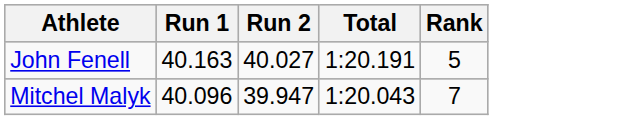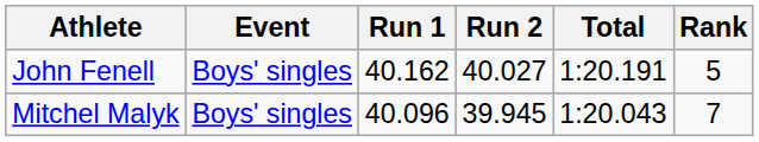 <table class="wikitable" style="font-size:90%;">
 <tr>
 <th>Athlete</th>
+<th>Event</th>
 <th>Run 1</th>
 <th>Run 2</th>
 <th>Total</th>
 <th>Rank</th>
 </tr>
 <tr>
 <td><a href='#'>John Fenell</a></td>
-<td align=center>40.163</td>
+<td><a href='#'>Boys' singles</a></td>
+<td align=center>40.162</td>
 <td align=center>40.027</td>
 <td align=center>1:20.191</td>
 <td align=center>5</td>
 </tr>
 <tr>
 <td><a href='#'>Mitchel Malyk</a></td>
+<td><a href='#'>Boys' singles</a></td>
 <td align=center>40.096</td>
-<td align=center>39.947</td>
+<td align=center>39.945</td>
 <td align=center>1:20.043</td>
 <td align=center>7</td>
 </tr>
 </table>
